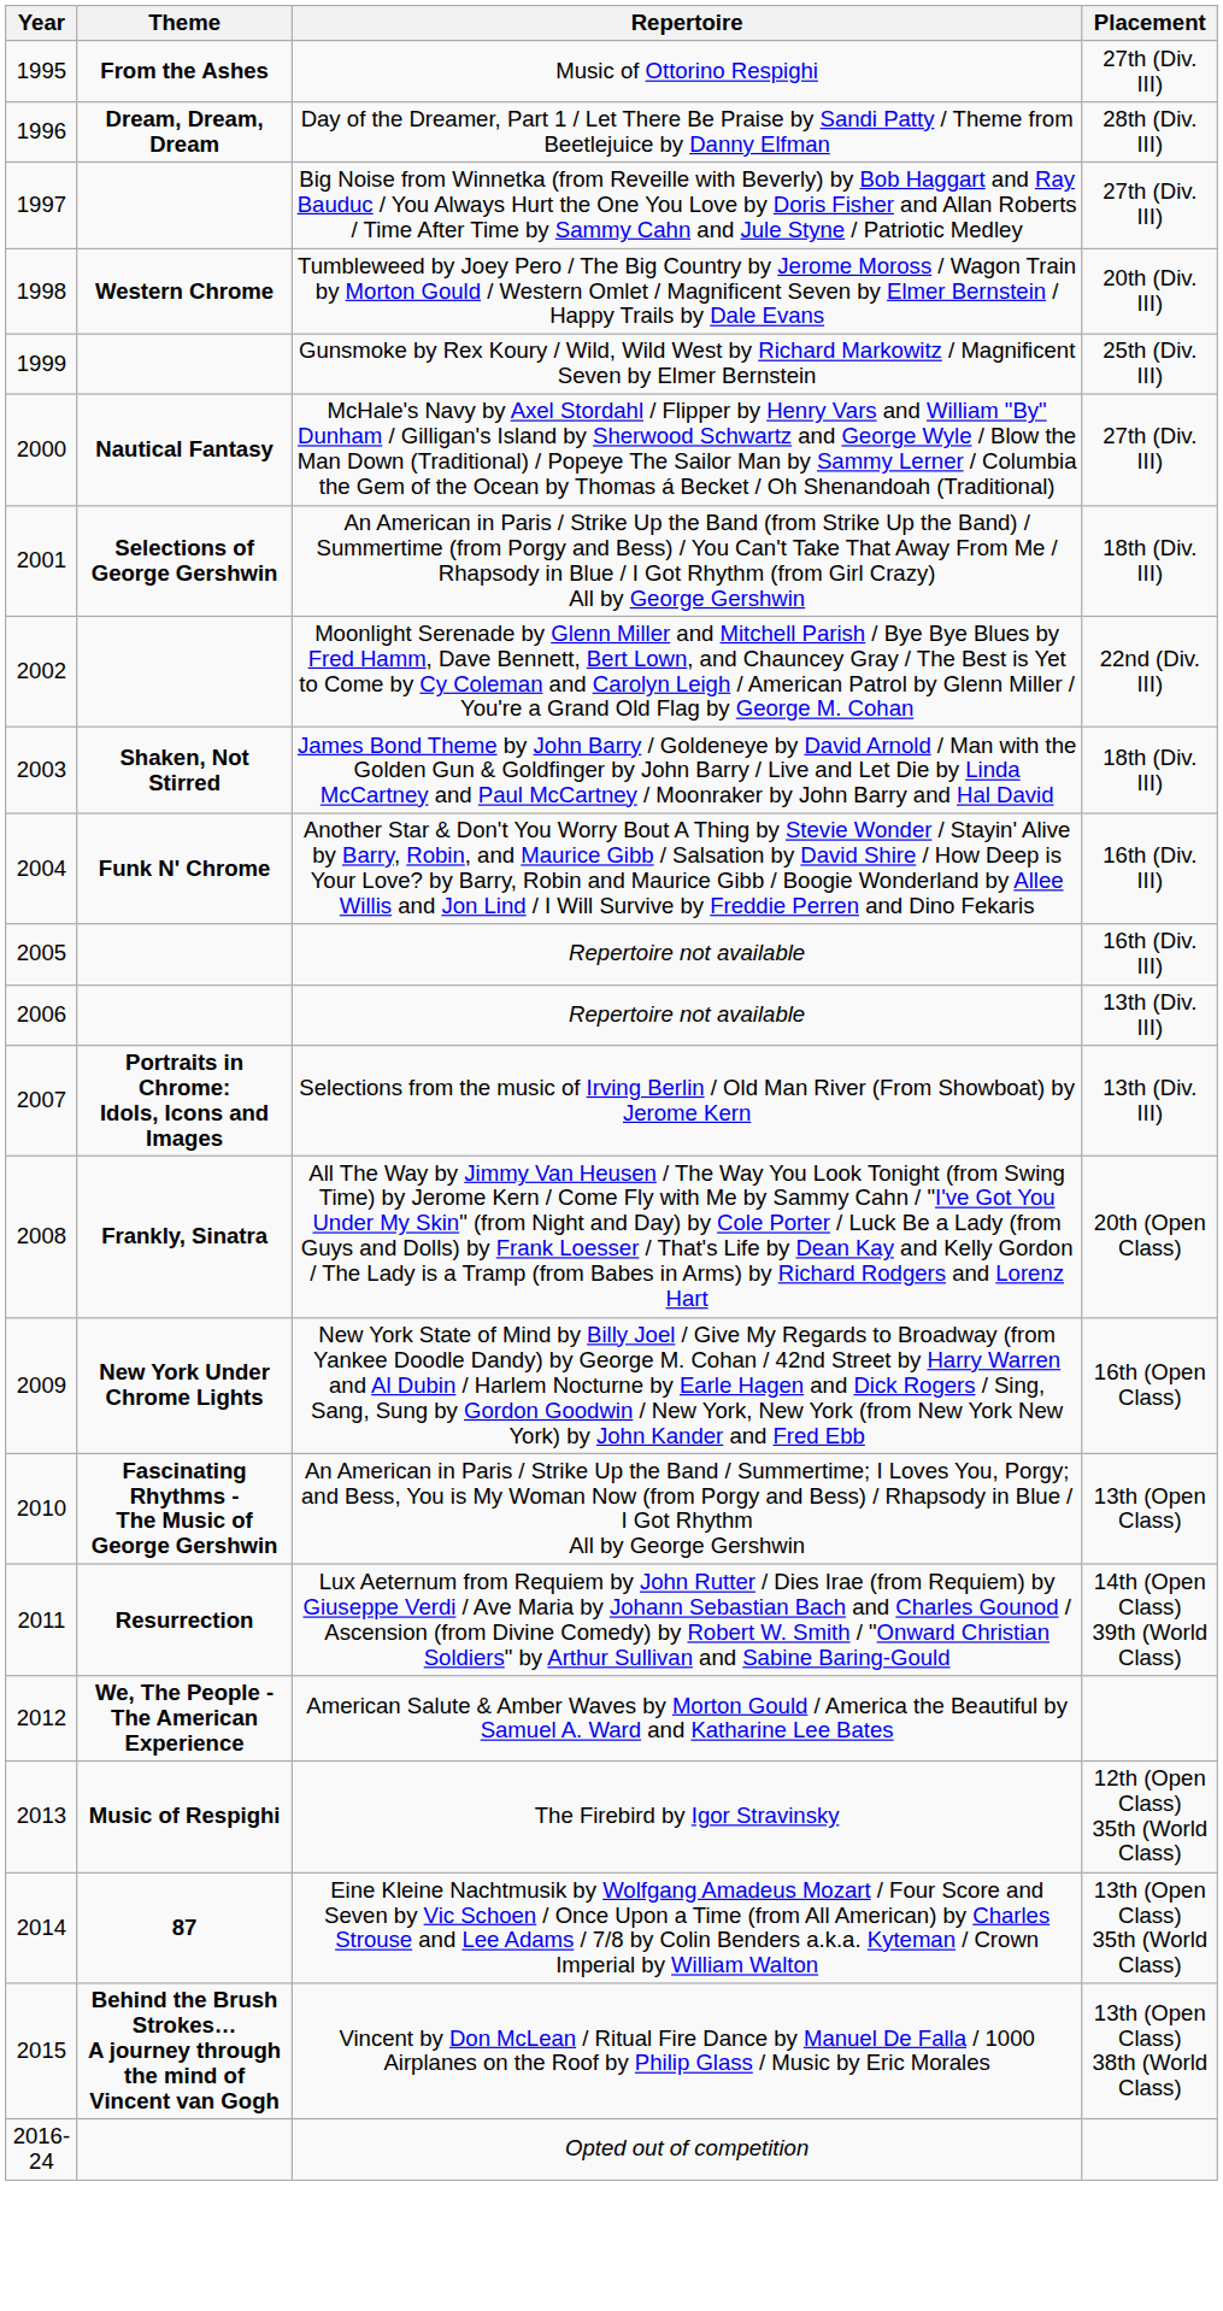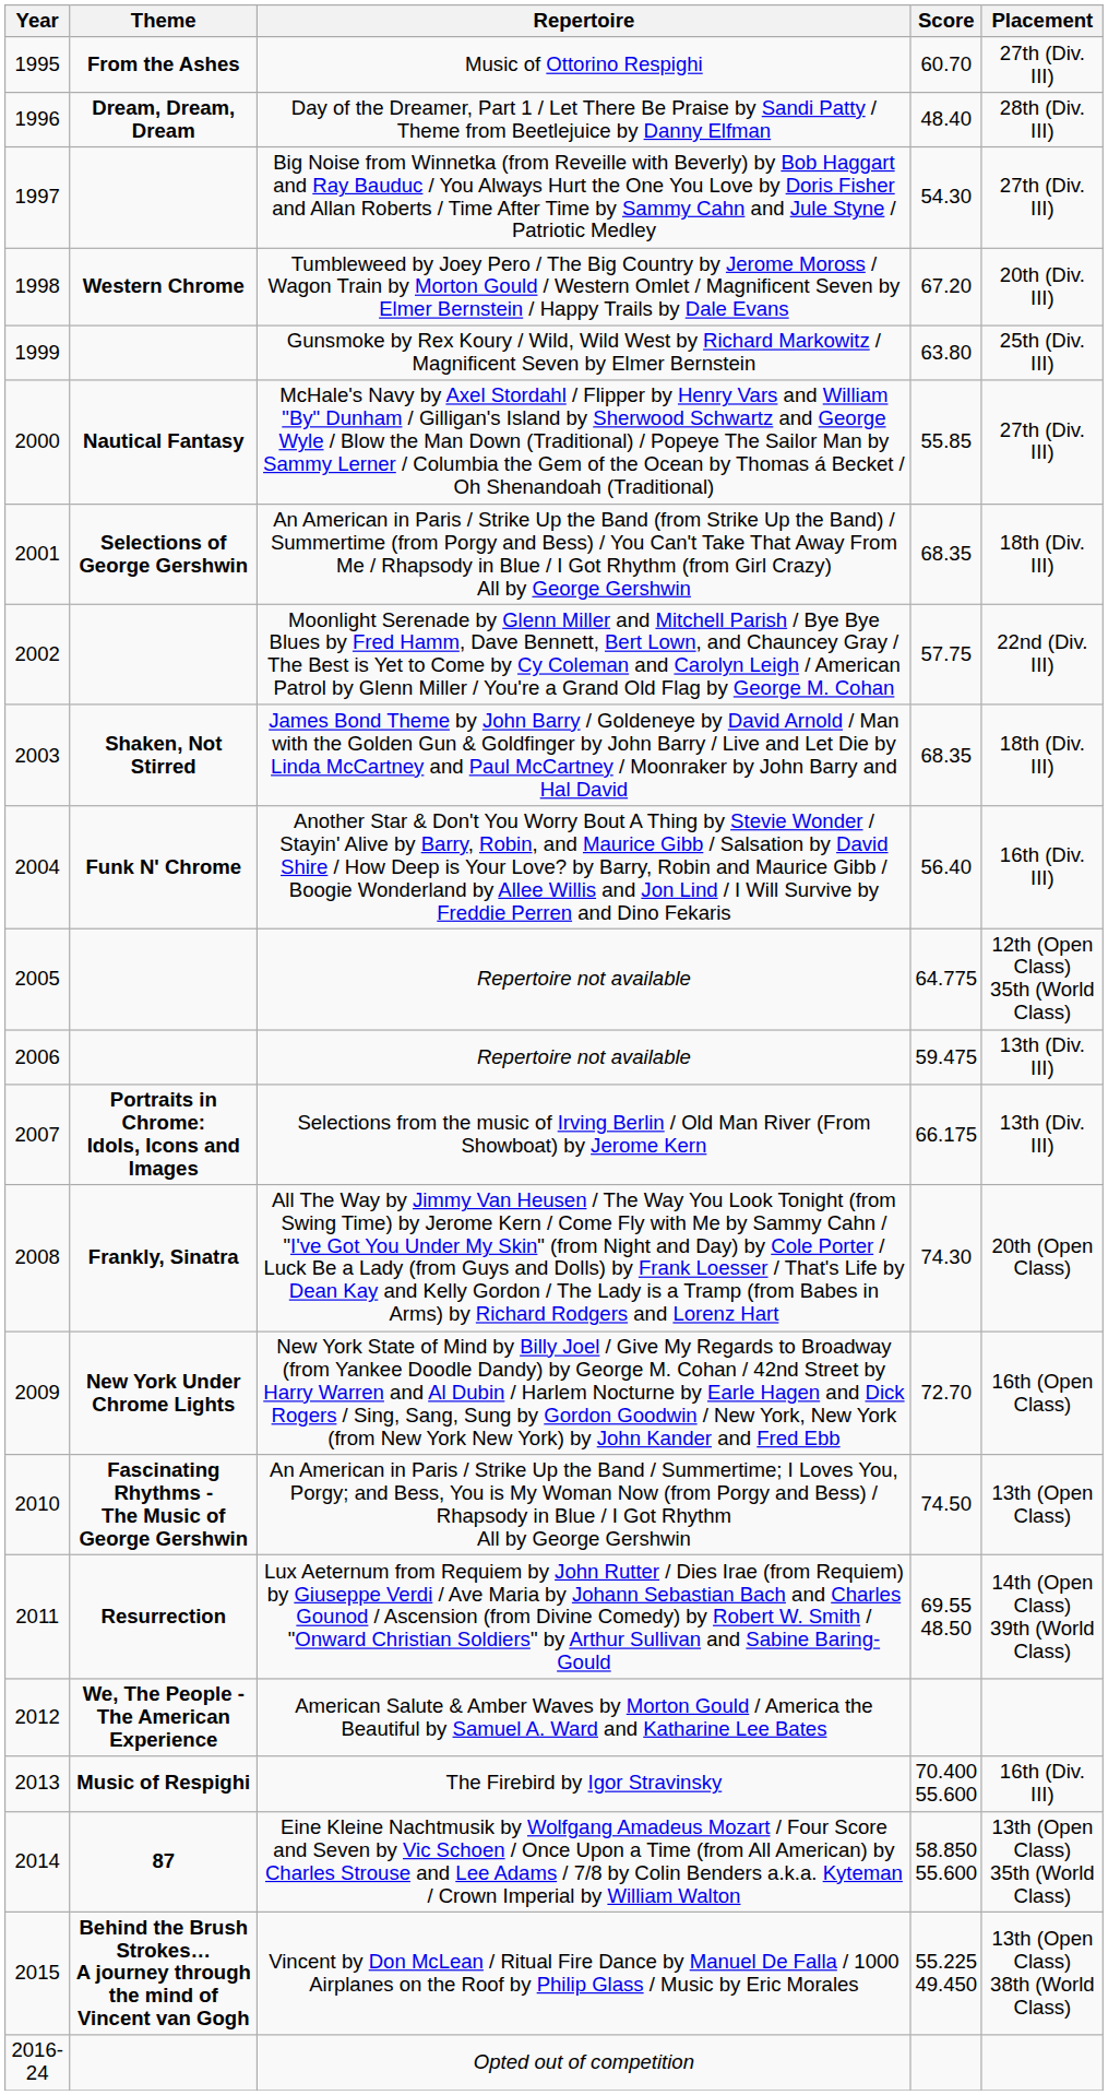 <table class="wikitable" style="text-align:center;">
 <tr>
 <th>Year</th>
 <th>Theme</th>
 <th>Repertoire</th>
+<th>Score</th>
 <th>Placement</th>
 </tr>
 <tr>
 <td>1995</td>
 <td><strong>From the Ashes</strong></td>
 <td>Music of <a href='#'>Ottorino Respighi</a></td>
+<td>60.70</td>
 <td>27th (Div. III)</td>
 </tr>
 <tr>
 <td>1996</td>
 <td><strong>Dream, Dream, Dream</strong></td>
 <td>Day of the Dreamer, Part 1 / Let There Be Praise by <a href='#'>Sandi Patty</a> / Theme from Beetlejuice by <a href='#'>Danny Elfman</a></td>
+<td>48.40</td>
 <td>28th (Div. III)</td>
 </tr>
 <tr>
 <td>1997</td>
 <td></td>
 <td>Big Noise from Winnetka (from Reveille with Beverly) by <a href='#'>Bob Haggart</a> and <a href='#'>Ray Bauduc</a> / You Always Hurt the One You Love by <a href='#'>Doris Fisher</a> and Allan Roberts / Time After Time by <a href='#'>Sammy Cahn</a> and <a href='#'>Jule Styne</a> / Patriotic Medley</td>
+<td>54.30</td>
 <td>27th (Div. III)</td>
 </tr>
 <tr>
 <td>1998</td>
 <td><strong>Western Chrome</strong></td>
 <td>Tumbleweed by Joey Pero / The Big Country by <a href='#'>Jerome Moross</a> / Wagon Train by <a href='#'>Morton Gould</a> / Western Omlet / Magnificent Seven by <a href='#'>Elmer Bernstein</a> / Happy Trails by <a href='#'>Dale Evans</a></td>
+<td>67.20</td>
 <td>20th (Div. III)</td>
 </tr>
 <tr>
 <td>1999</td>
 <td></td>
 <td>Gunsmoke by Rex Koury / Wild, Wild West by <a href='#'>Richard Markowitz</a> / Magnificent Seven by Elmer Bernstein</td>
+<td>63.80</td>
 <td>25th (Div. III)</td>
 </tr>
 <tr>
 <td>2000</td>
 <td><strong>Nautical Fantasy</strong></td>
 <td>McHale's Navy by <a href='#'>Axel Stordahl</a> / Flipper by <a href='#'>Henry Vars</a> and <a href='#'>William "By" Dunham</a> / Gilligan's Island by <a href='#'>Sherwood Schwartz</a> and <a href='#'>George Wyle</a> / Blow the Man Down (Traditional) / Popeye The Sailor Man by <a href='#'>Sammy Lerner</a> / Columbia the Gem of the Ocean by Thomas á Becket / Oh Shenandoah (Traditional)</td>
+<td>55.85</td>
 <td>27th (Div. III)</td>
 </tr>
 <tr>
 <td>2001</td>
 <td><strong>Selections of George Gershwin</strong></td>
 <td>An American in Paris / Strike Up the Band (from Strike Up the Band) / Summertime (from Porgy and Bess) / You Can't Take That Away From Me / Rhapsody in Blue / I Got Rhythm (from Girl Crazy)<br>All by <a href='#'>George Gershwin</a></td>
+<td>68.35</td>
 <td>18th (Div. III)</td>
 </tr>
 <tr>
 <td>2002</td>
 <td></td>
 <td>Moonlight Serenade by <a href='#'>Glenn Miller</a> and <a href='#'>Mitchell Parish</a> / Bye Bye Blues by <a href='#'>Fred Hamm</a>, Dave Bennett, <a href='#'>Bert Lown</a>, and Chauncey Gray / The Best is Yet to Come by <a href='#'>Cy Coleman</a> and <a href='#'>Carolyn Leigh</a> / American Patrol by Glenn Miller / You're a Grand Old Flag by <a href='#'>George M. Cohan</a></td>
+<td>57.75</td>
 <td>22nd (Div. III)</td>
 </tr>
 <tr>
 <td>2003</td>
 <td><strong>Shaken, Not Stirred</strong></td>
 <td><a href='#'>James Bond Theme</a> by <a href='#'>John Barry</a> / Goldeneye by <a href='#'>David Arnold</a> / Man with the Golden Gun & Goldfinger by John Barry / Live and Let Die by <a href='#'>Linda McCartney</a> and <a href='#'>Paul McCartney</a> / Moonraker by John Barry and <a href='#'>Hal David</a></td>
+<td>68.35</td>
 <td>18th (Div. III)</td>
 </tr>
 <tr>
 <td>2004</td>
 <td><strong>Funk N' Chrome</strong></td>
 <td>Another Star & Don't You Worry Bout A Thing by <a href='#'>Stevie Wonder</a> / Stayin' Alive by <a href='#'>Barry</a>, <a href='#'>Robin</a>, and <a href='#'>Maurice Gibb</a> / Salsation by <a href='#'>David Shire</a> / How Deep is Your Love? by Barry, Robin and Maurice Gibb / Boogie Wonderland by <a href='#'>Allee Willis</a> and <a href='#'>Jon Lind</a> / I Will Survive by <a href='#'>Freddie Perren</a> and Dino Fekaris</td>
+<td>56.40</td>
 <td>16th (Div. III)</td>
 </tr>
 <tr>
 <td>2005</td>
 <td></td>
 <td><em>Repertoire not available</em></td>
-<td>16th (Div. III)</td>
+<td>64.775</td>
+<td>12th (Open Class)<br>35th (World Class)</td>
 </tr>
 <tr>
 <td>2006</td>
 <td></td>
 <td><em>Repertoire not available</em></td>
+<td>59.475</td>
 <td>13th (Div. III)</td>
 </tr>
 <tr>
 <td>2007</td>
 <td><strong>Portraits in Chrome:<br>Idols, Icons and Images</strong></td>
 <td>Selections from the music of <a href='#'>Irving Berlin</a> / Old Man River (From Showboat) by <a href='#'>Jerome Kern</a></td>
+<td>66.175</td>
 <td>13th (Div. III)</td>
 </tr>
 <tr>
 <td>2008</td>
 <td><strong>Frankly, Sinatra</strong></td>
 <td>All The Way by <a href='#'>Jimmy Van Heusen</a> / The Way You Look Tonight (from Swing Time) by Jerome Kern / Come Fly with Me by Sammy Cahn / "<a href='#'>I've Got You Under My Skin</a>" (from Night and Day) by <a href='#'>Cole Porter</a> / Luck Be a Lady (from Guys and Dolls) by <a href='#'>Frank Loesser</a> / That's Life by <a href='#'>Dean Kay</a> and Kelly Gordon / The Lady is a Tramp (from Babes in Arms) by <a href='#'>Richard Rodgers</a> and <a href='#'>Lorenz Hart</a></td>
+<td>74.30</td>
 <td>20th (Open Class)</td>
 </tr>
 <tr>
 <td>2009</td>
 <td><strong>New York Under Chrome Lights</strong></td>
 <td>New York State of Mind by <a href='#'>Billy Joel</a> / Give My Regards to Broadway (from Yankee Doodle Dandy) by George M. Cohan / 42nd Street by <a href='#'>Harry Warren</a> and <a href='#'>Al Dubin</a> / Harlem Nocturne by <a href='#'>Earle Hagen</a> and <a href='#'>Dick Rogers</a> / Sing, Sang, Sung by <a href='#'>Gordon Goodwin</a> / New York, New York (from New York New York) by <a href='#'>John Kander</a> and <a href='#'>Fred Ebb</a></td>
+<td>72.70</td>
 <td>16th (Open Class)</td>
 </tr>
 <tr>
 <td>2010</td>
 <td><strong>Fascinating Rhythms -<br>The Music of George Gershwin</strong></td>
 <td>An American in Paris / Strike Up the Band / Summertime; I Loves You, Porgy; and Bess, You is My Woman Now (from Porgy and Bess) / Rhapsody in Blue / I Got Rhythm<br>All by George Gershwin</td>
+<td>74.50</td>
 <td>13th (Open Class)</td>
 </tr>
 <tr>
 <td>2011</td>
 <td><strong>Resurrection</strong></td>
 <td>Lux Aeternum from Requiem by <a href='#'>John Rutter</a> / Dies Irae (from Requiem) by <a href='#'>Giuseppe Verdi</a> / Ave Maria by <a href='#'>Johann Sebastian Bach</a> and <a href='#'>Charles Gounod</a> / Ascension (from Divine Comedy) by <a href='#'>Robert W. Smith</a> / "<a href='#'>Onward Christian Soldiers</a>" by <a href='#'>Arthur Sullivan</a> and <a href='#'>Sabine Baring-Gould</a></td>
+<td>69.55<br>48.50</td>
 <td>14th (Open Class)<br>39th (World Class)</td>
 </tr>
 <tr>
 <td>2012</td>
 <td><strong>We, The People -<br>The American Experience</strong></td>
 <td>American Salute & Amber Waves by <a href='#'>Morton Gould</a> / America the Beautiful by <a href='#'>Samuel A. Ward</a> and <a href='#'>Katharine Lee Bates</a></td>
 <td></td>
+<td></td>
 </tr>
 <tr>
 <td>2013</td>
 <td><strong>Music of Respighi</strong></td>
 <td>The Firebird by <a href='#'>Igor Stravinsky</a></td>
-<td>12th (Open Class)<br>35th (World Class)</td>
+<td>70.400 <br>55.600</td>
+<td>16th (Div. III)</td>
 </tr>
 <tr>
 <td>2014</td>
 <td><strong>87</strong></td>
 <td>Eine Kleine Nachtmusik by <a href='#'>Wolfgang Amadeus Mozart</a> / Four Score and Seven by <a href='#'>Vic Schoen</a> / Once Upon a Time (from All American) by <a href='#'>Charles Strouse</a> and <a href='#'>Lee Adams</a> / 7/8 by Colin Benders a.k.a. <a href='#'>Kyteman</a> / Crown Imperial by <a href='#'>William Walton</a></td>
+<td>58.850<br>55.600</td>
 <td>13th (Open Class)<br>35th (World Class)</td>
 </tr>
 <tr>
 <td>2015</td>
 <td><strong>Behind the Brush Strokes… <br>A journey through the mind of Vincent van Gogh</strong></td>
 <td>Vincent by <a href='#'>Don McLean</a> / Ritual Fire Dance by <a href='#'>Manuel De Falla</a> / 1000 Airplanes on the Roof by <a href='#'>Philip Glass</a> / Music by Eric Morales</td>
+<td>55.225<br>49.450</td>
 <td>13th (Open Class)<br>38th (World Class)</td>
 </tr>
 <tr>
 <td>2016-24</td>
 <td></td>
 <td><em>Opted out of competition</em></td>
 <td></td>
+<td></td>
 </tr>
 </table>
